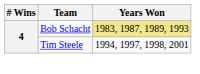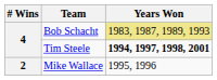 <table class="wikitable" style="font-size: 95%;">
 <tr>
 <th># Wins</th>
 <th>Team</th>
 <th>Years Won</th>
 </tr>
 <tr>
 <th rowspan=2>4</th>
 <td><a href='#'>Bob Schacht</a></td>
 <td style="background: khaki;">1983, 1987, 1989, 1993</td>
 </tr>
 <tr>
 <td><a href='#'>Tim Steele</a></td>
-<td>1994, 1997, 1998, 2001</td>
+<td><strong>1994, 1997, 1998, 2001</strong></td>
+</tr>
+<tr>
+<th>2</th>
+<td><a href='#'>Mike Wallace</a></td>
+<td>1995, 1996</td>
 </tr>
 </table>
